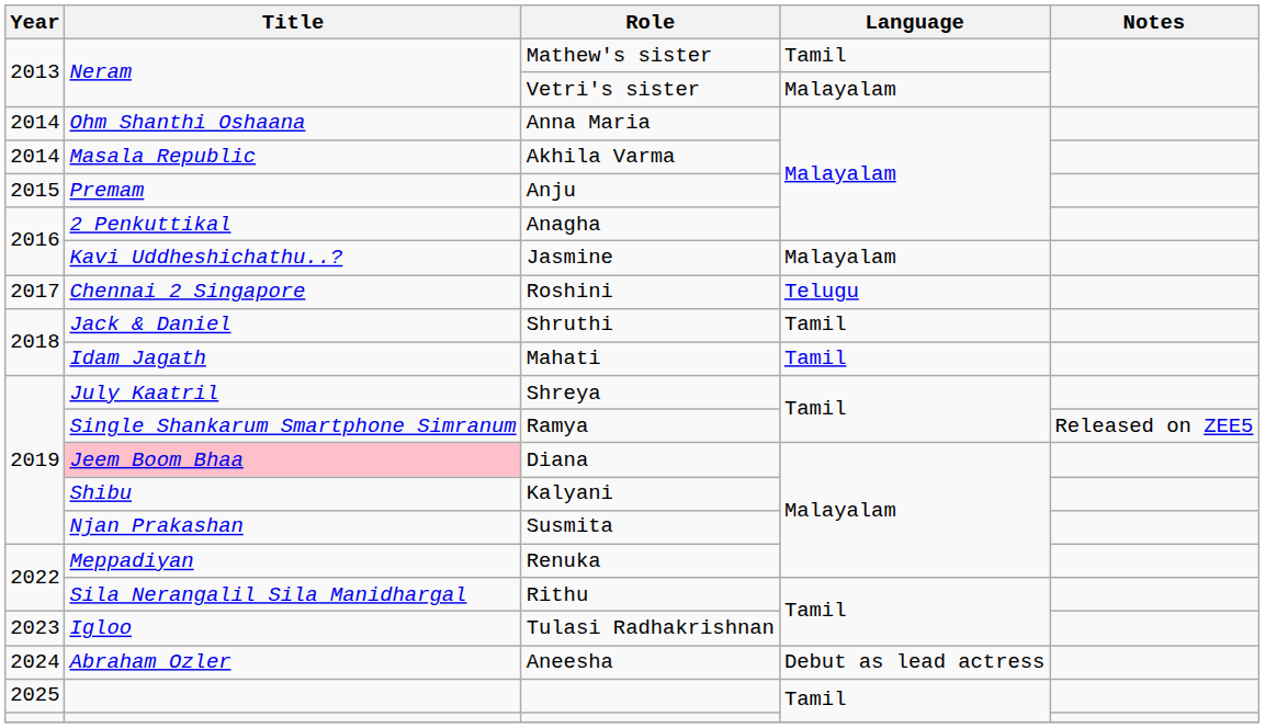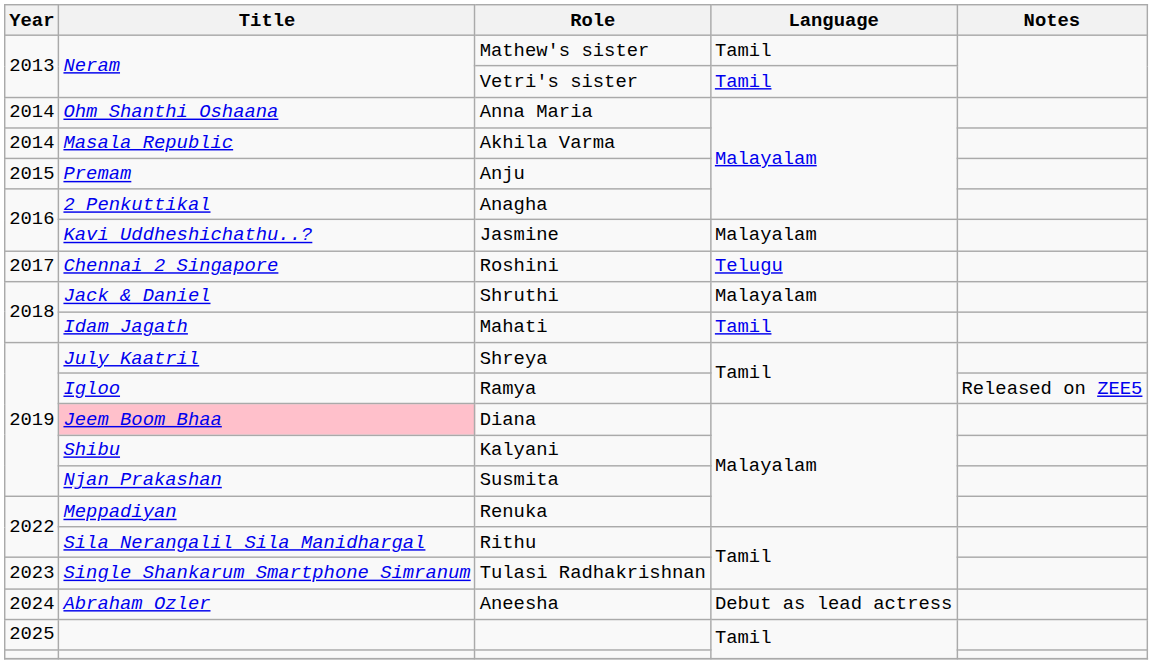 <table class="wikitable sortable">
 <tr>
 <th>Year</th>
 <th>Title</th>
 <th>Role</th>
 <th>Language</th>
 <th>Notes</th>
 </tr>
 <tr>
 <td rowspan="2">2013</td>
 <td rowspan="2"><em><a href='#'>Neram</a></em></td>
 <td>Mathew's sister</td>
 <td>Tamil</td>
 <td rowspan="2"></td>
 </tr>
 <tr>
 <td>Vetri's sister</td>
-<td>Malayalam</td>
+<td><a href='#'>Tamil</a></td>
 </tr>
 <tr>
 <td>2014</td>
 <td><em><a href='#'>Ohm Shanthi Oshaana</a></em></td>
 <td>Anna Maria</td>
 <td rowspan="4"><a href='#'>Malayalam</a></td>
 <td></td>
 </tr>
 <tr>
 <td>2014</td>
 <td><em><a href='#'>Masala Republic</a></em></td>
 <td>Akhila Varma</td>
 <td></td>
 </tr>
 <tr>
 <td>2015</td>
 <td><em><a href='#'>Premam</a></em></td>
 <td>Anju</td>
 <td></td>
 </tr>
 <tr>
 <td rowspan="2">2016</td>
 <td><em><a href='#'>2 Penkuttikal</a></em></td>
 <td>Anagha</td>
 <td></td>
 </tr>
 <tr>
 <td><em><a href='#'>Kavi Uddheshichathu..?</a></em></td>
 <td>Jasmine</td>
 <td>Malayalam</td>
 </tr>
 <tr>
 <td>2017</td>
 <td><em><a href='#'>Chennai 2 Singapore</a></em></td>
 <td>Roshini</td>
 <td><a href='#'>Telugu</a></td>
 <td></td>
 </tr>
 <tr>
 <td rowspan="2">2018</td>
 <td><em><a href='#'>Jack & Daniel</a></em></td>
 <td>Shruthi</td>
-<td>Tamil</td>
+<td>Malayalam</td>
 <td></td>
 </tr>
 <tr>
 <td><em><a href='#'>Idam Jagath</a></em></td>
 <td>Mahati</td>
 <td><a href='#'>Tamil</a></td>
 <td></td>
 </tr>
 <tr>
 <td rowspan="5">2019</td>
 <td><em><a href='#'>July Kaatril</a></em></td>
 <td>Shreya</td>
 <td rowspan="2">Tamil</td>
 <td></td>
 </tr>
 <tr>
-<td><em><a href='#'>Single Shankarum Smartphone Simranum</a></em></td>
+<td><em><a href='#'>Igloo</a></em></td>
 <td>Ramya</td>
 <td>Released on <a href='#'>ZEE5</a></td>
 </tr>
 <tr>
 <td style="background: pink;"><em><a href='#'>Jeem Boom Bhaa</a></em></td>
 <td>Diana</td>
 <td rowspan="4">Malayalam</td>
 <td></td>
 </tr>
 <tr>
 <td><em><a href='#'>Shibu</a></em></td>
 <td>Kalyani</td>
 <td></td>
 </tr>
 <tr>
 <td><em><a href='#'>Njan Prakashan</a></em></td>
 <td>Susmita</td>
 <td></td>
 </tr>
 <tr>
 <td rowspan="2">2022</td>
 <td><em><a href='#'>Meppadiyan</a></em></td>
 <td>Renuka</td>
 <td></td>
 </tr>
 <tr>
 <td><a href='#'><em>Sila Nerangalil Sila Manidhargal</em></a></td>
 <td>Rithu</td>
 <td rowspan="2">Tamil</td>
 <td></td>
 </tr>
 <tr>
 <td rowspan="1">2023</td>
-<td><em><a href='#'>Igloo</a></em></td>
+<td><em><a href='#'>Single Shankarum Smartphone Simranum</a></em></td>
 <td>Tulasi Radhakrishnan</td>
 <td></td>
 </tr>
 <tr>
 <td>2024</td>
 <td><em><a href='#'>Abraham Ozler</a></em></td>
 <td>Aneesha</td>
 <td>Debut as lead actress</td>
 <td></td>
 </tr>
 <tr>
 <td>2025</td>
 <td></td>
 <td></td>
 <td rowspan="2">Tamil</td>
 <td></td>
 </tr>
 <tr>
 <td></td>
 <td></td>
 <td></td>
 <td></td>
 </tr>
 <tr>
 </tr>
 </table>
